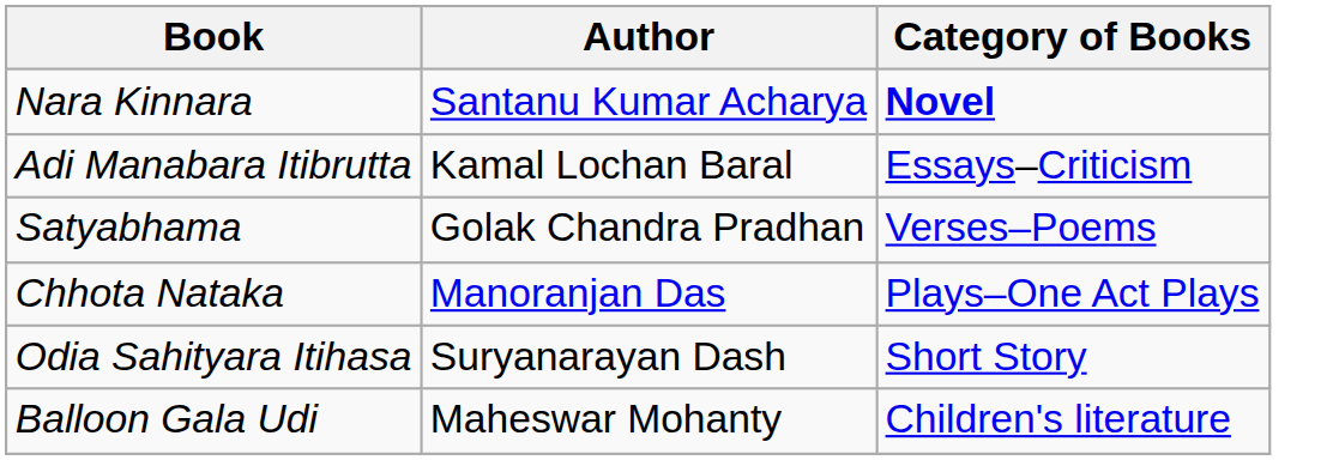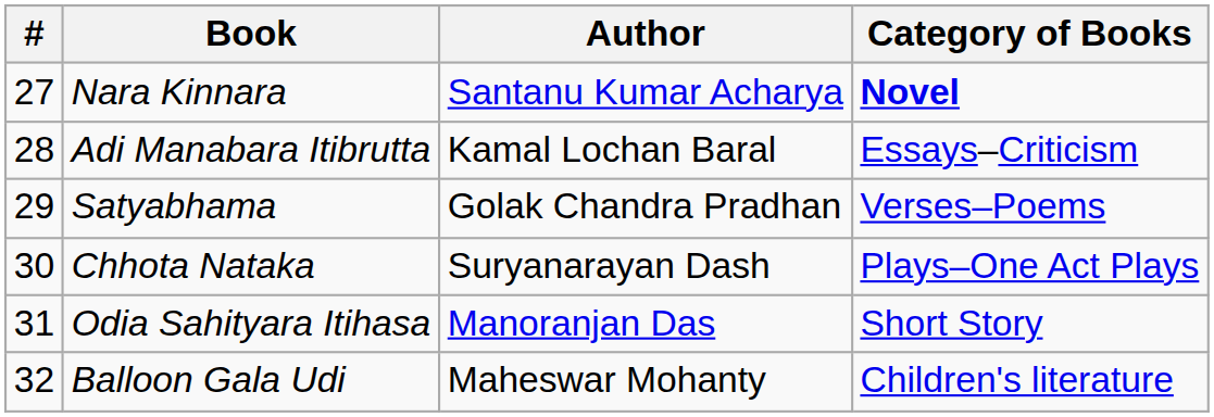 <table class="wikitable">
 <tr>
+<th>#</th>
 <th>Book</th>
 <th>Author</th>
 <th>Category of Books</th>
 </tr>
 <tr>
+<td>27</td>
 <td><em>Nara Kinnara</em></td>
 <td><a href='#'>Santanu Kumar Acharya</a></td>
 <td><strong><a href='#'>Novel</a></strong></td>
 </tr>
 <tr>
+<td>28</td>
 <td><em>Adi Manabara Itibrutta</em></td>
 <td>Kamal Lochan Baral</td>
 <td><a href='#'>Essays</a>–<a href='#'>Criticism</a></td>
 </tr>
 <tr>
+<td>29</td>
 <td><em>Satyabhama</em></td>
 <td>Golak Chandra Pradhan</td>
 <td><a href='#'>Verses–Poems</a></td>
 </tr>
 <tr>
+<td>30</td>
 <td><em>Chhota Nataka</em></td>
-<td><a href='#'>Manoranjan Das</a></td>
+<td>Suryanarayan Dash</td>
 <td><a href='#'>Plays–One Act Plays</a></td>
 </tr>
 <tr>
+<td>31</td>
 <td><em>Odia Sahityara Itihasa</em></td>
-<td>Suryanarayan Dash</td>
+<td><a href='#'>Manoranjan Das</a></td>
 <td><a href='#'>Short Story</a></td>
 </tr>
 <tr>
+<td>32</td>
 <td><em>Balloon Gala Udi</em></td>
 <td>Maheswar Mohanty</td>
 <td><a href='#'>Children's literature</a></td>
 </tr>
 </table>
